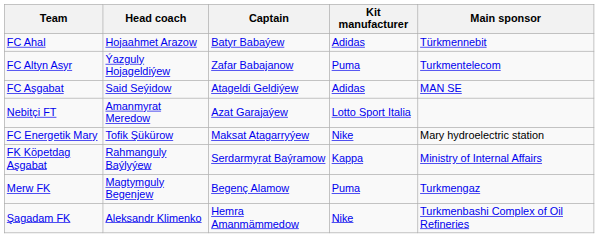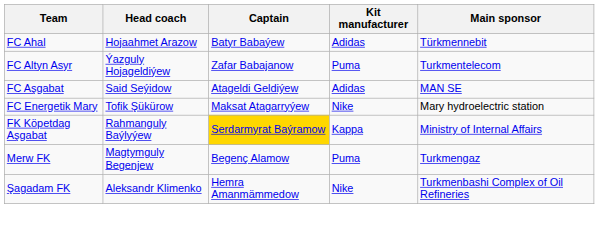 <table class="wikitable sortable" style="text-align:left;">
 <tr>
 <th>Team</th>
 <th>Head coach</th>
 <th>Captain</th>
 <th>Kit manufacturer</th>
 <th>Main sponsor</th>
 </tr>
 <tr>
 <td><a href='#'>FC Ahal</a></td>
 <td> <a href='#'>Hojaahmet Arazow</a></td>
 <td> <a href='#'>Batyr Babaýew</a></td>
 <td><a href='#'>Adidas</a></td>
 <td><a href='#'>Türkmennebit</a></td>
 </tr>
 <tr>
 <td><a href='#'>FC Altyn Asyr</a></td>
 <td> <a href='#'>Ýazguly Hojageldiýew</a></td>
 <td> <a href='#'>Zafar Babajanow</a></td>
 <td><a href='#'>Puma</a></td>
 <td><a href='#'>Turkmentelecom</a></td>
 </tr>
 <tr>
 <td><a href='#'>FC Aşgabat</a></td>
 <td> <a href='#'>Said Seýidow</a></td>
 <td> <a href='#'>Atageldi Geldiýew</a></td>
 <td><a href='#'>Adidas</a></td>
 <td><a href='#'>MAN SE</a></td>
 </tr>
 <tr>
-<td><a href='#'>Nebitçi FT</a></td>
-<td> <a href='#'>Amanmyrat Meredow</a></td>
-<td> <a href='#'>Azat Garajaýew</a></td>
-<td><a href='#'>Lotto Sport Italia</a></td>
-<td></td>
-</tr>
-<tr>
 <td><a href='#'>FC Energetik Mary</a></td>
 <td> <a href='#'>Tofik Şükürow</a></td>
 <td> <a href='#'>Maksat Atagarryýew</a></td>
 <td><a href='#'>Nike</a></td>
 <td>Mary hydroelectric station</td>
 </tr>
 <tr>
 <td><a href='#'>FK Köpetdag Aşgabat</a></td>
 <td> <a href='#'>Rahmanguly Baýlyýew</a></td>
-<td> <a href='#'>Serdarmyrat Baýramow</a></td>
+<td style="background: gold;"> <a href='#'>Serdarmyrat Baýramow</a></td>
 <td><a href='#'>Kappa</a></td>
 <td><a href='#'>Ministry of Internal Affairs</a></td>
 </tr>
 <tr>
 <td><a href='#'>Merw FK</a></td>
 <td> <a href='#'>Magtymguly Begenjew</a></td>
 <td> <a href='#'>Begenç Alamow</a></td>
 <td><a href='#'>Puma</a></td>
 <td><a href='#'>Turkmengaz</a></td>
 </tr>
 <tr>
 <td><a href='#'>Şagadam FK</a></td>
 <td> <a href='#'>Aleksandr Klimenko</a></td>
 <td> <a href='#'>Hemra Amanmämmedow</a></td>
 <td><a href='#'>Nike</a></td>
 <td><a href='#'>Turkmenbashi Complex of Oil Refineries</a></td>
 </tr>
 </table>
